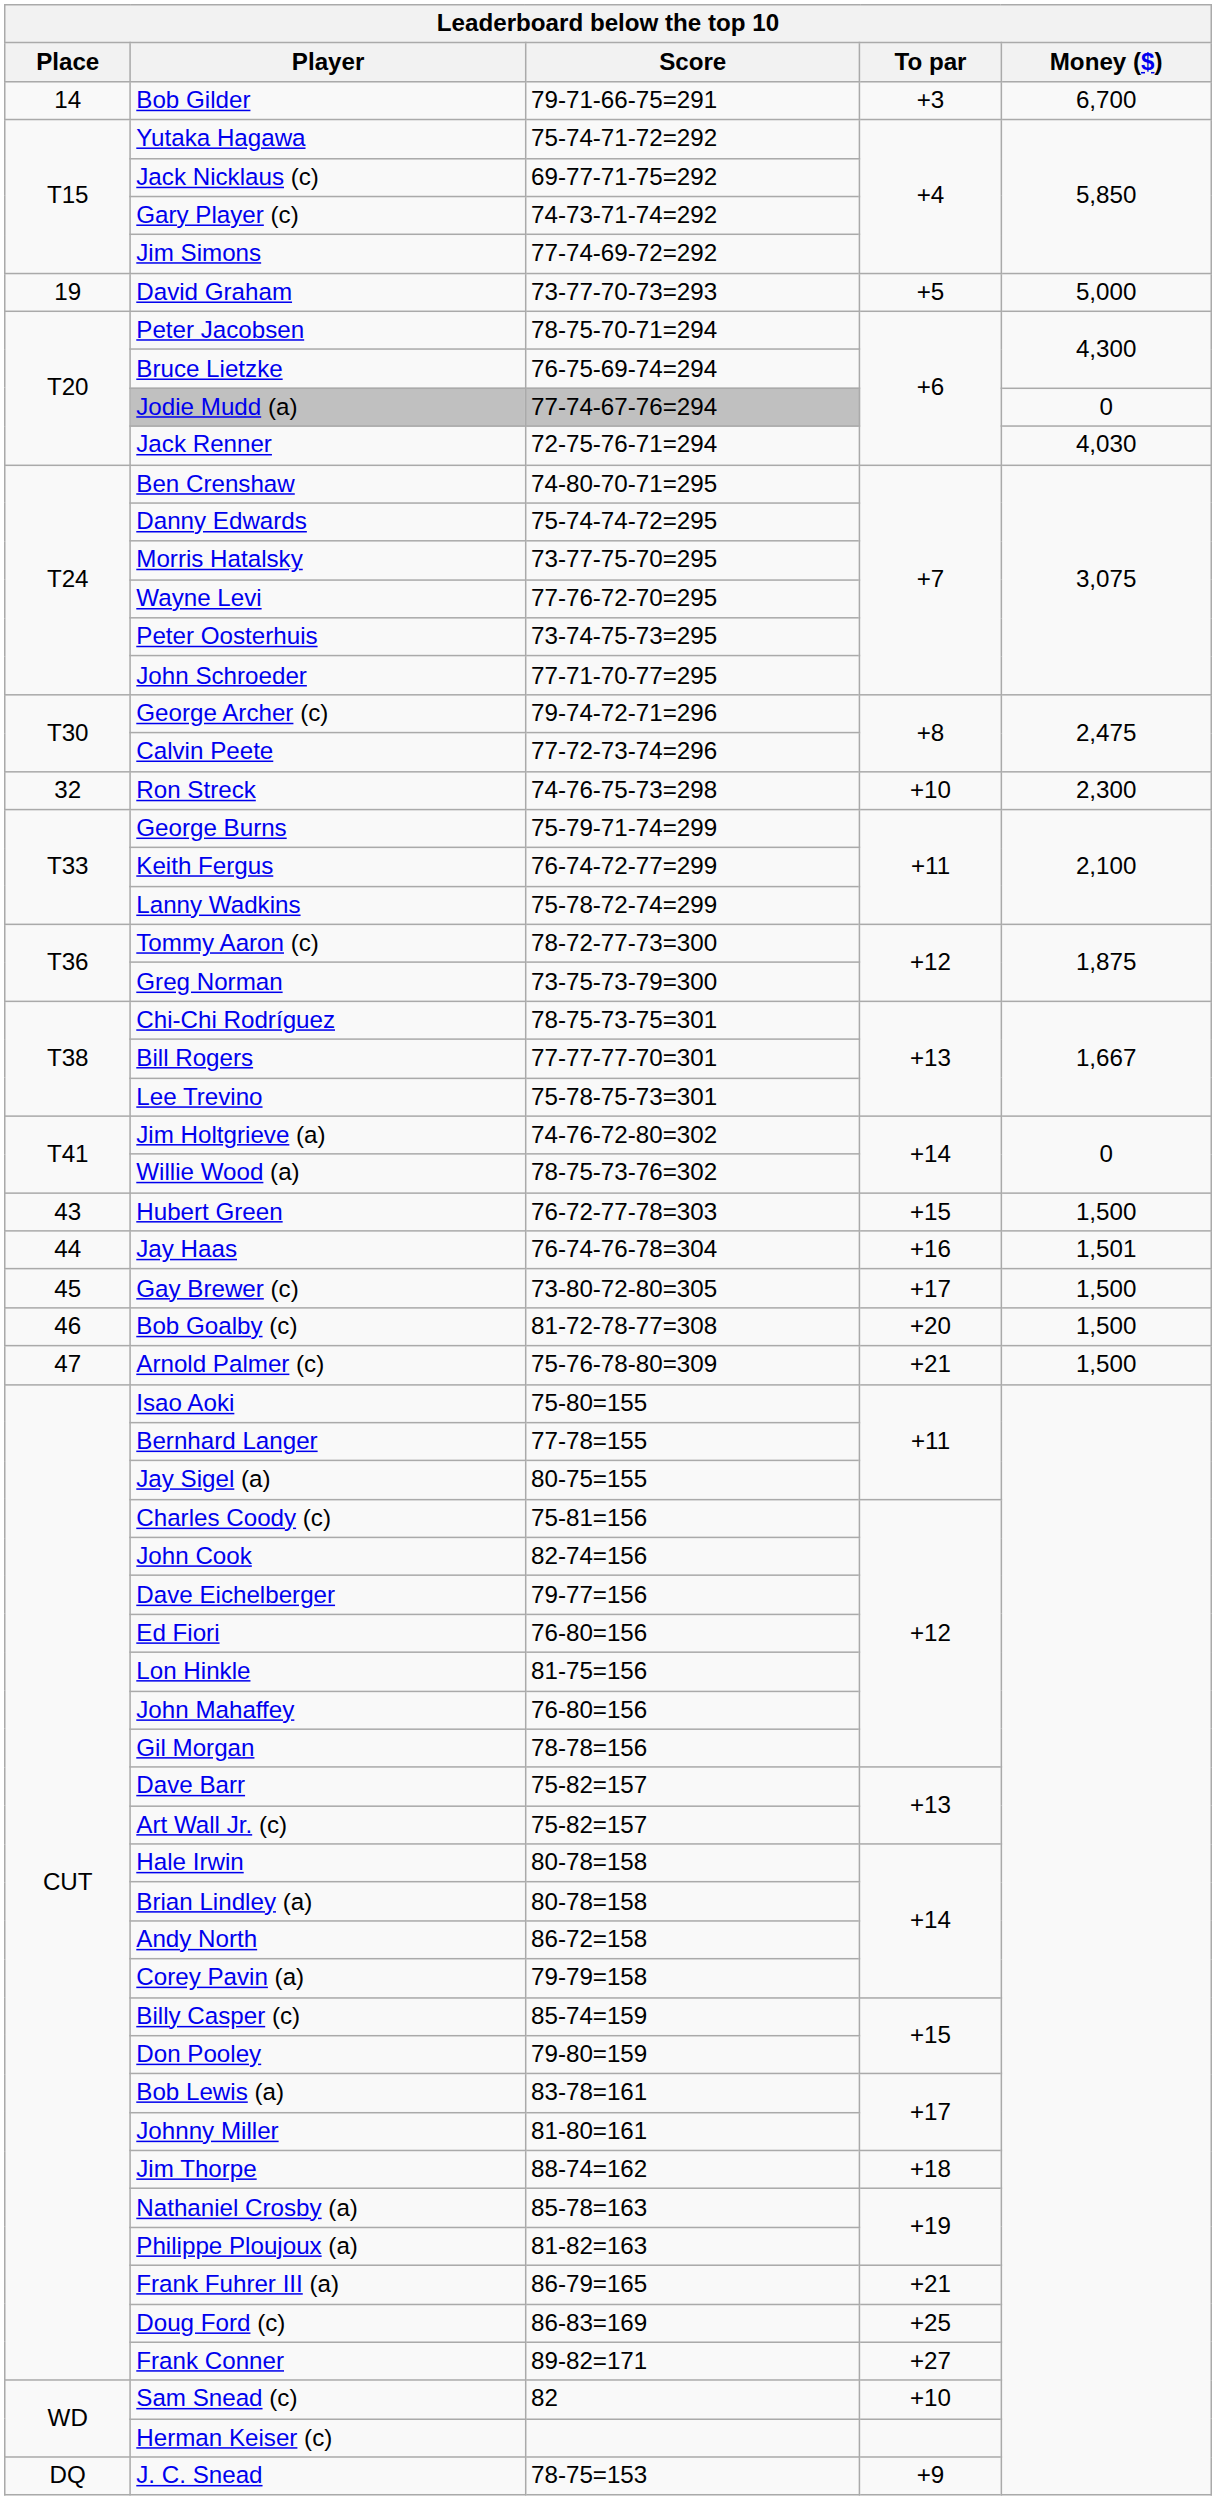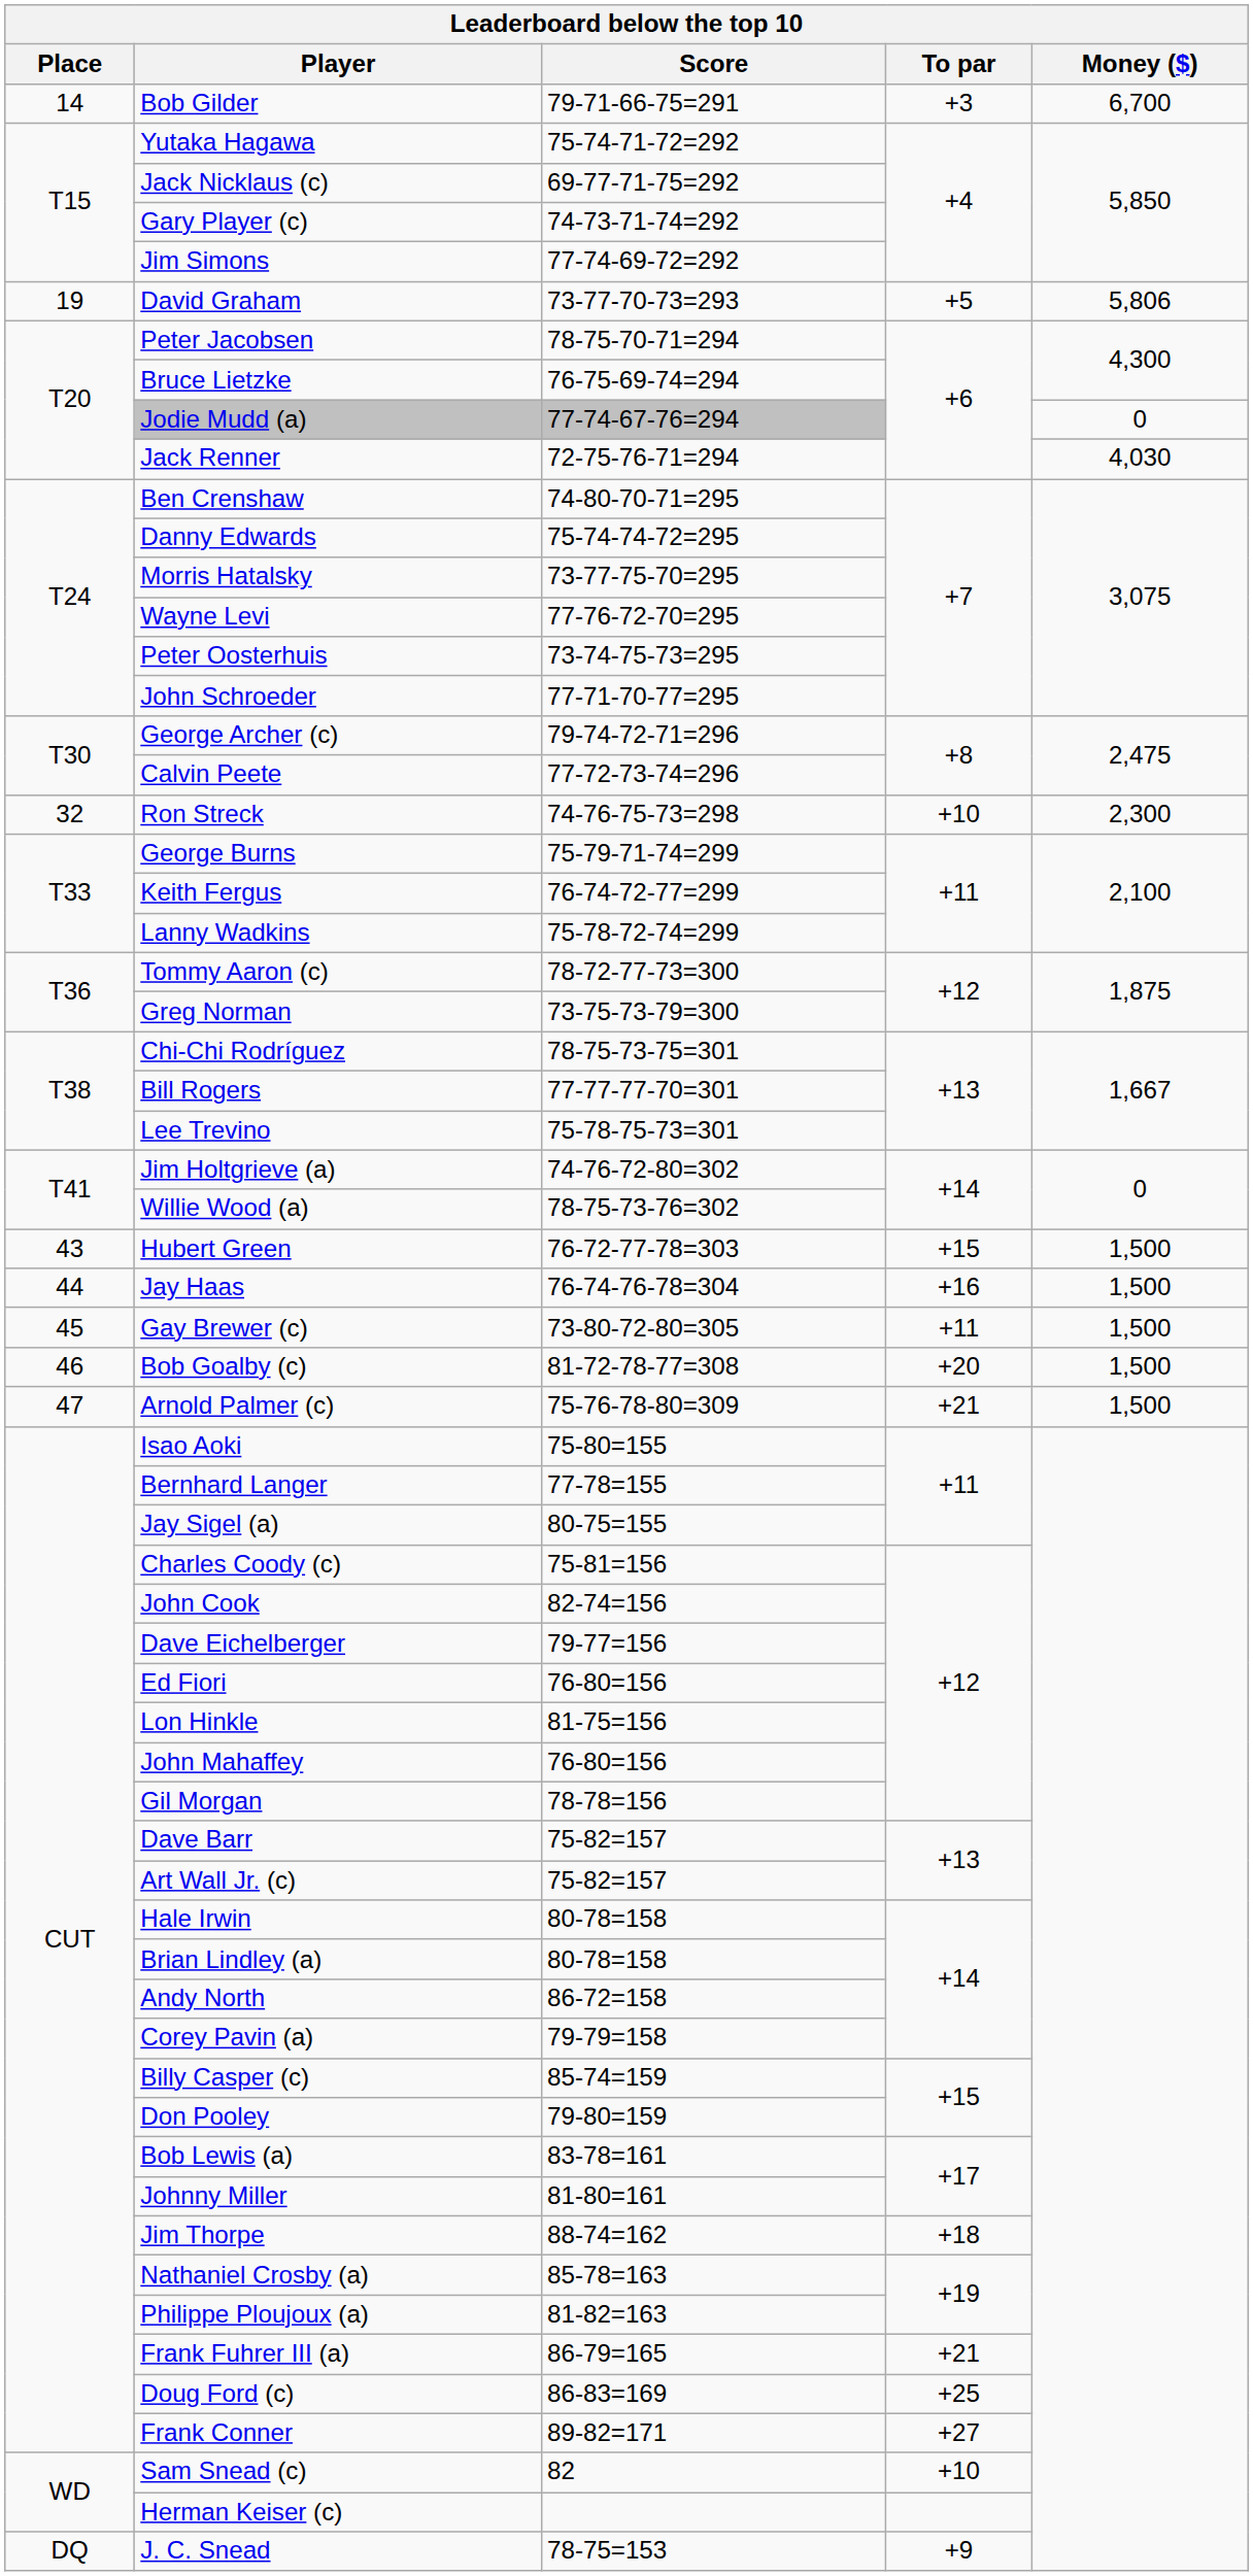 <table class="collapsible collapsed wikitable" style="width:50em;margin-top:-1px;">
 <tr>
 <th scope="col" colspan="6">Leaderboard below the top 10</th>
 </tr>
 <tr>
 <th>Place</th>
 <th>Player</th>
 <th>Score</th>
 <th>To par</th>
 <th>Money (<a href='#'>$</a>)</th>
 </tr>
 <tr>
 <td align=center>14</td>
 <td> <a href='#'>Bob Gilder</a></td>
 <td>79-71-66-75=291</td>
 <td align=center>+3</td>
 <td align=center>6,700</td>
 </tr>
 <tr>
 <td rowspan=4 align=center>T15</td>
 <td> <a href='#'>Yutaka Hagawa</a></td>
 <td>75-74-71-72=292</td>
 <td rowspan=4 align=center>+4</td>
 <td rowspan=4 align=center>5,850</td>
 </tr>
 <tr>
 <td> <a href='#'>Jack Nicklaus</a> (c)</td>
 <td>69-77-71-75=292</td>
 </tr>
 <tr>
 <td> <a href='#'>Gary Player</a> (c)</td>
 <td>74-73-71-74=292</td>
 </tr>
 <tr>
 <td> <a href='#'>Jim Simons</a></td>
 <td>77-74-69-72=292</td>
 </tr>
 <tr>
 <td align=center>19</td>
 <td> <a href='#'>David Graham</a></td>
 <td>73-77-70-73=293</td>
 <td align=center>+5</td>
-<td align=center>5,000</td>
+<td align=center>5,806</td>
 </tr>
 <tr>
 <td rowspan=4 align=center>T20</td>
 <td> <a href='#'>Peter Jacobsen</a></td>
 <td>78-75-70-71=294</td>
 <td rowspan=4 align=center>+6</td>
 <td rowspan=2 align=center>4,300</td>
 </tr>
 <tr>
 <td> <a href='#'>Bruce Lietzke</a></td>
 <td>76-75-69-74=294</td>
 </tr>
 <tr>
 <td style="background:silver"> <a href='#'>Jodie Mudd</a> (a)</td>
 <td style="background:silver">77-74-67-76=294</td>
 <td align=center>0</td>
 </tr>
 <tr>
 <td> <a href='#'>Jack Renner</a></td>
 <td>72-75-76-71=294</td>
 <td align=center>4,030</td>
 </tr>
 <tr>
 <td rowspan=6 align=center>T24</td>
 <td> <a href='#'>Ben Crenshaw</a></td>
 <td>74-80-70-71=295</td>
 <td rowspan=6 align=center>+7</td>
 <td rowspan=6 align=center>3,075</td>
 </tr>
 <tr>
 <td> <a href='#'>Danny Edwards</a></td>
 <td>75-74-74-72=295</td>
 </tr>
 <tr>
 <td> <a href='#'>Morris Hatalsky</a></td>
 <td>73-77-75-70=295</td>
 </tr>
 <tr>
 <td> <a href='#'>Wayne Levi</a></td>
 <td>77-76-72-70=295</td>
 </tr>
 <tr>
 <td> <a href='#'>Peter Oosterhuis</a></td>
 <td>73-74-75-73=295</td>
 </tr>
 <tr>
 <td> <a href='#'>John Schroeder</a></td>
 <td>77-71-70-77=295</td>
 </tr>
 <tr>
 <td rowspan=2 align=center>T30</td>
 <td> <a href='#'>George Archer</a> (c)</td>
 <td>79-74-72-71=296</td>
 <td rowspan=2 align=center>+8</td>
 <td rowspan=2 align=center>2,475</td>
 </tr>
 <tr>
 <td> <a href='#'>Calvin Peete</a></td>
 <td>77-72-73-74=296</td>
 </tr>
 <tr>
 <td align=center>32</td>
 <td> <a href='#'>Ron Streck</a></td>
 <td>74-76-75-73=298</td>
 <td align=center>+10</td>
 <td align=center>2,300</td>
 </tr>
 <tr>
 <td rowspan=3 align=center>T33</td>
 <td> <a href='#'>George Burns</a></td>
 <td>75-79-71-74=299</td>
 <td rowspan=3 align=center>+11</td>
 <td rowspan=3 align=center>2,100</td>
 </tr>
 <tr>
 <td> <a href='#'>Keith Fergus</a></td>
 <td>76-74-72-77=299</td>
 </tr>
 <tr>
 <td> <a href='#'>Lanny Wadkins</a></td>
 <td>75-78-72-74=299</td>
 </tr>
 <tr>
 <td rowspan=2 align=center>T36</td>
 <td> <a href='#'>Tommy Aaron</a> (c)</td>
 <td>78-72-77-73=300</td>
 <td rowspan=2 align=center>+12</td>
 <td rowspan=2 align=center>1,875</td>
 </tr>
 <tr>
 <td> <a href='#'>Greg Norman</a></td>
 <td>73-75-73-79=300</td>
 </tr>
 <tr>
 <td rowspan=3 align=center>T38</td>
 <td> <a href='#'>Chi-Chi Rodríguez</a></td>
 <td>78-75-73-75=301</td>
 <td rowspan=3 align=center>+13</td>
 <td rowspan=3 align=center>1,667</td>
 </tr>
 <tr>
 <td> <a href='#'>Bill Rogers</a></td>
 <td>77-77-77-70=301</td>
 </tr>
 <tr>
 <td> <a href='#'>Lee Trevino</a></td>
 <td>75-78-75-73=301</td>
 </tr>
 <tr>
 <td rowspan=2 align=center>T41</td>
 <td> <a href='#'>Jim Holtgrieve</a> (a)</td>
 <td>74-76-72-80=302</td>
 <td rowspan=2 align=center>+14</td>
 <td rowspan=2 align=center>0</td>
 </tr>
 <tr>
 <td> <a href='#'>Willie Wood</a> (a)</td>
 <td>78-75-73-76=302</td>
 </tr>
 <tr>
 <td align=center>43</td>
 <td> <a href='#'>Hubert Green</a></td>
 <td>76-72-77-78=303</td>
 <td align=center>+15</td>
 <td align=center>1,500</td>
 </tr>
 <tr>
 <td align=center>44</td>
 <td> <a href='#'>Jay Haas</a></td>
 <td>76-74-76-78=304</td>
 <td align=center>+16</td>
-<td align=center>1,501</td>
+<td align=center>1,500</td>
 </tr>
 <tr>
 <td align=center>45</td>
 <td> <a href='#'>Gay Brewer</a> (c)</td>
 <td>73-80-72-80=305</td>
-<td align=center>+17</td>
+<td align=center>+11</td>
 <td align=center>1,500</td>
 </tr>
 <tr>
 <td align=center>46</td>
 <td> <a href='#'>Bob Goalby</a> (c)</td>
 <td>81-72-78-77=308</td>
 <td align=center>+20</td>
 <td align=center>1,500</td>
 </tr>
 <tr>
 <td align=center>47</td>
 <td> <a href='#'>Arnold Palmer</a> (c)</td>
 <td>75-76-78-80=309</td>
 <td align=center>+21</td>
 <td align=center>1,500</td>
 </tr>
 <tr>
 <td rowspan=26 align=center>CUT</td>
 <td> <a href='#'>Isao Aoki</a></td>
 <td>75-80=155</td>
 <td rowspan=3 align=center>+11</td>
 <td rowspan=29 align=center></td>
 </tr>
 <tr>
 <td> <a href='#'>Bernhard Langer</a></td>
 <td>77-78=155</td>
 </tr>
 <tr>
 <td> <a href='#'>Jay Sigel</a> (a)</td>
 <td>80-75=155</td>
 </tr>
 <tr>
 <td> <a href='#'>Charles Coody</a> (c)</td>
 <td>75-81=156</td>
 <td rowspan=7 align=center>+12</td>
 </tr>
 <tr>
 <td> <a href='#'>John Cook</a></td>
 <td>82-74=156</td>
 </tr>
 <tr>
 <td> <a href='#'>Dave Eichelberger</a></td>
 <td>79-77=156</td>
 </tr>
 <tr>
 <td> <a href='#'>Ed Fiori</a></td>
 <td>76-80=156</td>
 </tr>
 <tr>
 <td> <a href='#'>Lon Hinkle</a></td>
 <td>81-75=156</td>
 </tr>
 <tr>
 <td> <a href='#'>John Mahaffey</a></td>
 <td>76-80=156</td>
 </tr>
 <tr>
 <td> <a href='#'>Gil Morgan</a></td>
 <td>78-78=156</td>
 </tr>
 <tr>
 <td> <a href='#'>Dave Barr</a></td>
 <td>75-82=157</td>
 <td rowspan=2 align=center>+13</td>
 </tr>
 <tr>
 <td> <a href='#'>Art Wall Jr.</a> (c)</td>
 <td>75-82=157</td>
 </tr>
 <tr>
 <td> <a href='#'>Hale Irwin</a></td>
 <td>80-78=158</td>
 <td rowspan=4 align=center>+14</td>
 </tr>
 <tr>
 <td> <a href='#'>Brian Lindley</a> (a)</td>
 <td>80-78=158</td>
 </tr>
 <tr>
 <td> <a href='#'>Andy North</a></td>
 <td>86-72=158</td>
 </tr>
 <tr>
 <td> <a href='#'>Corey Pavin</a> (a)</td>
 <td>79-79=158</td>
 </tr>
 <tr>
 <td> <a href='#'>Billy Casper</a> (c)</td>
 <td>85-74=159</td>
 <td rowspan=2 align=center>+15</td>
 </tr>
 <tr>
 <td> <a href='#'>Don Pooley</a></td>
 <td>79-80=159</td>
 </tr>
 <tr>
 <td> <a href='#'>Bob Lewis</a> (a)</td>
 <td>83-78=161</td>
 <td rowspan=2 align=center>+17</td>
 </tr>
 <tr>
 <td> <a href='#'>Johnny Miller</a></td>
 <td>81-80=161</td>
 </tr>
 <tr>
 <td> <a href='#'>Jim Thorpe</a></td>
 <td>88-74=162</td>
 <td align=center>+18</td>
 </tr>
 <tr>
 <td> <a href='#'>Nathaniel Crosby</a> (a)</td>
 <td>85-78=163</td>
 <td rowspan=2 align=center>+19</td>
 </tr>
 <tr>
 <td> <a href='#'>Philippe Ploujoux</a> (a)</td>
 <td>81-82=163</td>
 </tr>
 <tr>
 <td> <a href='#'>Frank Fuhrer III</a> (a)</td>
 <td>86-79=165</td>
 <td align=center>+21</td>
 </tr>
 <tr>
 <td> <a href='#'>Doug Ford</a> (c)</td>
 <td>86-83=169</td>
 <td align=center>+25</td>
 </tr>
 <tr>
 <td> <a href='#'>Frank Conner</a></td>
 <td>89-82=171</td>
 <td align=center>+27</td>
 </tr>
 <tr>
 <td rowspan=2 align=center>WD</td>
 <td> <a href='#'>Sam Snead</a> (c)</td>
 <td>82</td>
 <td align=center>+10</td>
 </tr>
 <tr>
 <td> <a href='#'>Herman Keiser</a> (c)</td>
 <td></td>
 <td align=center></td>
 </tr>
 <tr>
 <td align=center>DQ</td>
 <td> <a href='#'>J. C. Snead</a></td>
 <td>78-75=153</td>
 <td align=center>+9</td>
 </tr>
 </table>
